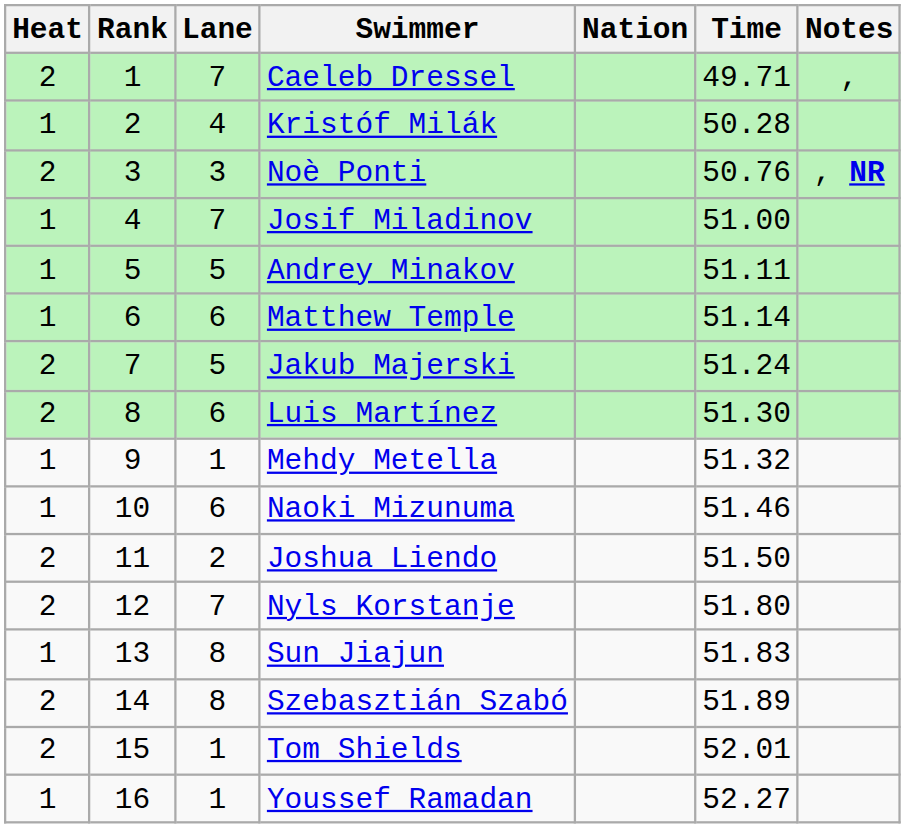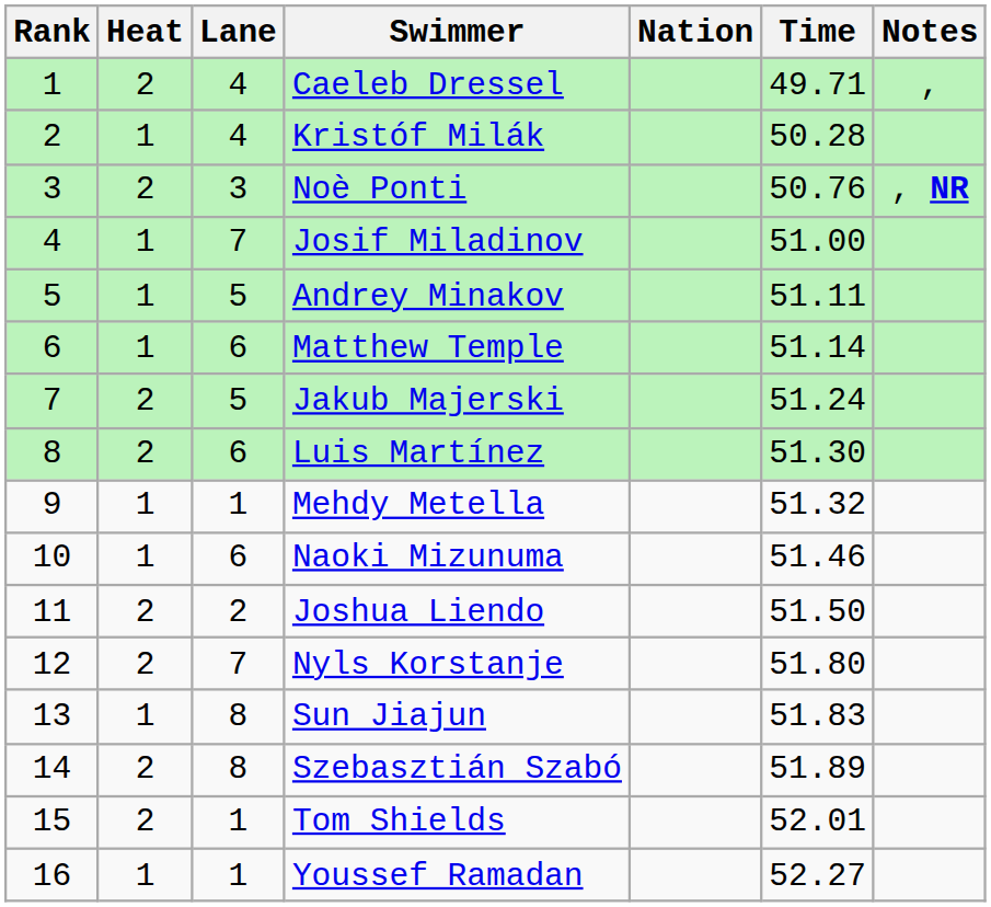 <table class="wikitable sortable" style="text-align:center">
 <tr>
+<th>Rank</th>
 <th>Heat</th>
-<th>Rank</th>
 <th>Lane</th>
 <th>Swimmer</th>
 <th>Nation</th>
 <th>Time</th>
 <th>Notes</th>
 </tr>
 <tr bgcolor=bbf3bb>
+<td>1</td>
 <td>2</td>
-<td>1</td>
-<td>7</td>
+<td>4</td>
 <td align=left><a href='#'>Caeleb Dressel</a></td>
 <td align=left></td>
 <td>49.71</td>
 <td>, </td>
 </tr>
 <tr bgcolor=bbf3bb>
+<td>2</td>
 <td>1</td>
-<td>2</td>
 <td>4</td>
 <td align=left><a href='#'>Kristóf Milák</a></td>
 <td align=left></td>
 <td>50.28</td>
 <td></td>
 </tr>
 <tr bgcolor=bbf3bb>
+<td>3</td>
 <td>2</td>
-<td>3</td>
 <td>3</td>
 <td align=left><a href='#'>Noè Ponti</a></td>
 <td align=left></td>
 <td>50.76</td>
 <td>, <strong><a href='#'>NR</a></strong></td>
 </tr>
 <tr bgcolor=bbf3bb>
+<td>4</td>
 <td>1</td>
-<td>4</td>
 <td>7</td>
 <td align=left><a href='#'>Josif Miladinov</a></td>
 <td align=left></td>
 <td>51.00</td>
 <td></td>
 </tr>
 <tr bgcolor=bbf3bb>
+<td>5</td>
 <td>1</td>
-<td>5</td>
 <td>5</td>
 <td align=left><a href='#'>Andrey Minakov</a></td>
 <td align=left></td>
 <td>51.11</td>
 <td></td>
 </tr>
 <tr bgcolor=bbf3bb>
+<td>6</td>
 <td>1</td>
-<td>6</td>
 <td>6</td>
 <td align=left><a href='#'>Matthew Temple</a></td>
 <td align=left></td>
 <td>51.14</td>
 <td></td>
 </tr>
 <tr bgcolor=bbf3bb>
+<td>7</td>
 <td>2</td>
-<td>7</td>
 <td>5</td>
 <td align=left><a href='#'>Jakub Majerski</a></td>
 <td align=left></td>
 <td>51.24</td>
 <td></td>
 </tr>
 <tr bgcolor=bbf3bb>
+<td>8</td>
 <td>2</td>
-<td>8</td>
 <td>6</td>
 <td align=left><a href='#'>Luis Martínez</a></td>
 <td align=left></td>
 <td>51.30</td>
 <td></td>
 </tr>
 <tr>
+<td>9</td>
 <td>1</td>
-<td>9</td>
 <td>1</td>
 <td align=left><a href='#'>Mehdy Metella</a></td>
 <td align=left></td>
 <td>51.32</td>
 <td></td>
 </tr>
 <tr>
+<td>10</td>
 <td>1</td>
-<td>10</td>
 <td>6</td>
 <td align=left><a href='#'>Naoki Mizunuma</a></td>
 <td align=left></td>
 <td>51.46</td>
 <td></td>
 </tr>
 <tr>
+<td>11</td>
 <td>2</td>
-<td>11</td>
 <td>2</td>
 <td align=left><a href='#'>Joshua Liendo</a></td>
 <td align=left></td>
 <td>51.50</td>
 <td></td>
 </tr>
 <tr>
+<td>12</td>
 <td>2</td>
-<td>12</td>
 <td>7</td>
 <td align=left><a href='#'>Nyls Korstanje</a></td>
 <td align=left></td>
 <td>51.80</td>
 <td></td>
 </tr>
 <tr>
+<td>13</td>
 <td>1</td>
-<td>13</td>
 <td>8</td>
 <td align=left><a href='#'>Sun Jiajun</a></td>
 <td align=left></td>
 <td>51.83</td>
 <td></td>
 </tr>
 <tr>
+<td>14</td>
 <td>2</td>
-<td>14</td>
 <td>8</td>
 <td align=left><a href='#'>Szebasztián Szabó</a></td>
 <td align=left></td>
 <td>51.89</td>
 <td></td>
 </tr>
 <tr>
+<td>15</td>
 <td>2</td>
-<td>15</td>
 <td>1</td>
 <td align=left><a href='#'>Tom Shields</a></td>
 <td align=left></td>
 <td>52.01</td>
 <td></td>
 </tr>
 <tr>
+<td>16</td>
 <td>1</td>
-<td>16</td>
 <td>1</td>
 <td align=left><a href='#'>Youssef Ramadan</a></td>
 <td align=left></td>
 <td>52.27</td>
 <td></td>
 </tr>
 </table>
